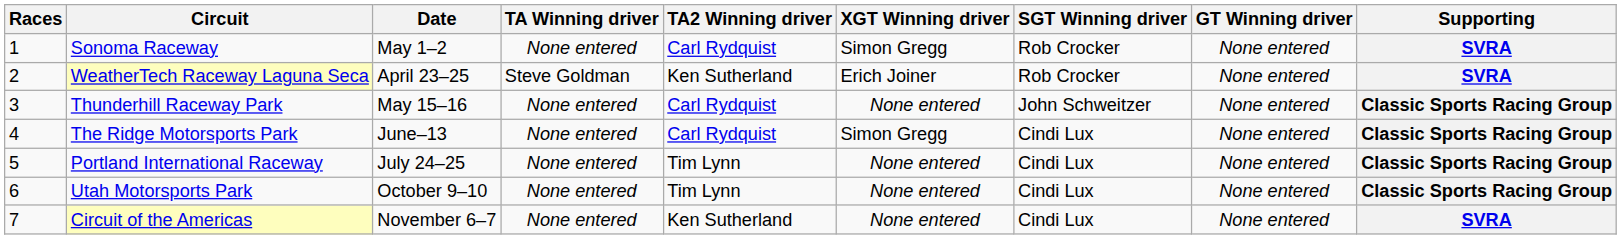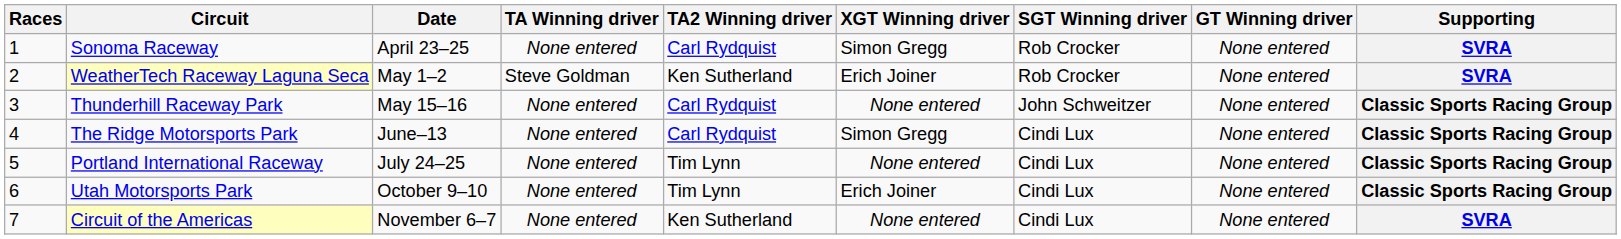 <table class="wikitable" style="font-size: 90%;">
 <tr>
 <th>Races</th>
 <th>Circuit</th>
 <th>Date</th>
 <th>TA Winning driver</th>
 <th>TA2 Winning driver</th>
 <th>XGT Winning driver</th>
 <th>SGT Winning driver</th>
 <th>GT Winning driver</th>
 <th>Supporting</th>
 </tr>
 <tr>
 <td>1</td>
 <td><a href='#'>Sonoma Raceway</a></td>
-<td>May 1–2</td>
+<td>April 23–25</td>
 <td align="center"><em>None entered</em></td>
 <td> <a href='#'>Carl Rydquist</a></td>
 <td> Simon Gregg</td>
 <td> Rob Crocker</td>
 <td align="center"><em>None entered</em></td>
 <th><a href='#'>SVRA</a></th>
 </tr>
 <tr>
 <td>2</td>
 <td style="background:#fefebe;"><a href='#'>WeatherTech Raceway Laguna Seca</a></td>
-<td>April 23–25</td>
+<td>May 1–2</td>
 <td> Steve Goldman</td>
 <td> Ken Sutherland</td>
 <td> Erich Joiner</td>
 <td> Rob Crocker</td>
 <td align="center"><em>None entered</em></td>
 <th><a href='#'>SVRA</a></th>
 </tr>
 <tr>
 <td>3</td>
 <td><a href='#'>Thunderhill Raceway Park</a></td>
 <td>May 15–16</td>
 <td align="center"><em>None entered</em></td>
 <td> <a href='#'>Carl Rydquist</a></td>
 <td align="center"><em>None entered</em></td>
 <td> John Schweitzer</td>
 <td align="center"><em>None entered</em></td>
 <th>Classic Sports Racing Group</th>
 </tr>
 <tr>
 <td>4</td>
 <td><a href='#'>The Ridge Motorsports Park</a></td>
 <td>June–13</td>
 <td align="center"><em>None entered</em></td>
 <td> <a href='#'>Carl Rydquist</a></td>
 <td> Simon Gregg</td>
 <td> Cindi Lux</td>
 <td align="center"><em>None entered</em></td>
 <th>Classic Sports Racing Group</th>
 </tr>
 <tr>
 <td>5</td>
 <td><a href='#'>Portland International Raceway</a></td>
 <td>July 24–25</td>
 <td align="center"><em>None entered</em></td>
 <td> Tim Lynn</td>
 <td align="center"><em>None entered</em></td>
 <td> Cindi Lux</td>
 <td align="center"><em>None entered</em></td>
 <th>Classic Sports Racing Group</th>
 </tr>
 <tr>
 <td>6</td>
 <td><a href='#'>Utah Motorsports Park</a></td>
 <td>October 9–10</td>
 <td align="center"><em>None entered</em></td>
 <td> Tim Lynn</td>
-<td align="center"><em>None entered</em></td>
+<td> Erich Joiner</td>
 <td> Cindi Lux</td>
 <td align="center"><em>None entered</em></td>
 <th>Classic Sports Racing Group</th>
 </tr>
 <tr>
 <td>7</td>
 <td style="background:#fefebe;"><a href='#'>Circuit of the Americas</a></td>
 <td>November 6–7</td>
 <td align="center"><em>None entered</em></td>
 <td> Ken Sutherland</td>
 <td align="center"><em>None entered</em></td>
 <td> Cindi Lux</td>
 <td align="center"><em>None entered</em></td>
 <th><a href='#'>SVRA</a></th>
 </tr>
 </table>
